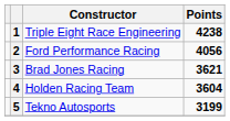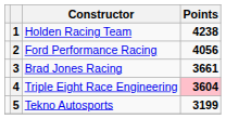 <table class="wikitable" style="font-size: 95%;">
 <tr>
 <th></th>
 <th></th>
 <th>Constructor</th>
 <th>Points</th>
 </tr>
 <tr>
 <td></td>
 <th>1</th>
-<td><a href='#'>Triple Eight Race Engineering</a></td>
+<td><a href='#'>Holden Racing Team</a></td>
 <td align="right"><strong>4238</strong></td>
 </tr>
 <tr>
 <td></td>
 <th>2</th>
 <td><a href='#'>Ford Performance Racing</a></td>
 <td align="right"><strong>4056</strong></td>
 </tr>
 <tr>
 <td></td>
 <th>3</th>
 <td><a href='#'>Brad Jones Racing</a></td>
-<td align="right"><strong>3621</strong></td>
+<td align="right"><strong>3661</strong></td>
 </tr>
 <tr>
 <td></td>
 <th>4</th>
-<td><a href='#'>Holden Racing Team</a></td>
-<td align="right"><strong>3604</strong></td>
+<td><a href='#'>Triple Eight Race Engineering</a></td>
+<td align="right" style="background: pink;"><strong>3604</strong></td>
 </tr>
 <tr>
 <td></td>
 <th>5</th>
 <td><a href='#'>Tekno Autosports</a></td>
 <td align="right"><strong>3199</strong></td>
 </tr>
 <tr>
 </tr>
 </table>
